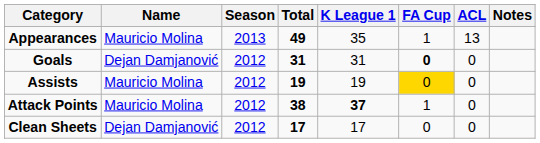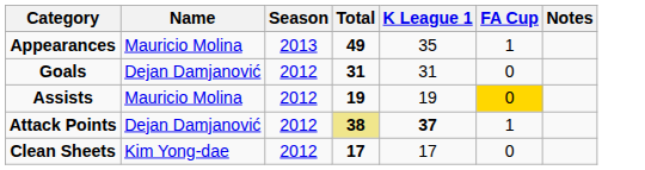 <table class="wikitable sortable" style="text-align:center">
 <tr>
 <th>Category</th>
 <th>Name</th>
 <th>Season</th>
 <th>Total</th>
 <th><a href='#'>K League 1</a></th>
 <th><a href='#'>FA Cup</a></th>
-<th><a href='#'>ACL</a></th>
 <th>Notes</th>
 </tr>
 <tr>
 <td><strong>Appearances</strong></td>
 <td align=left> <a href='#'>Mauricio Molina</a></td>
 <td><a href='#'>2013</a></td>
 <td><strong>49</strong></td>
 <td>35</td>
 <td>1</td>
-<td>13</td>
 <td></td>
 </tr>
 <tr>
 <td><strong>Goals</strong></td>
 <td align=left> <a href='#'>Dejan Damjanović</a></td>
 <td><a href='#'>2012</a></td>
 <td><strong>31</strong></td>
 <td>31</td>
-<td><strong>0</strong></td>
 <td>0</td>
 <td></td>
 </tr>
 <tr>
 <td><strong>Assists</strong></td>
 <td align=left> <a href='#'>Mauricio Molina</a></td>
 <td><a href='#'>2012</a></td>
 <td><strong>19</strong></td>
 <td>19</td>
 <td style="background: gold;">0</td>
-<td>0</td>
 <td></td>
 </tr>
 <tr>
 <td><strong>Attack Points</strong></td>
-<td align=left> <a href='#'>Mauricio Molina</a></td>
+<td align=left> <a href='#'>Dejan Damjanović</a></td>
 <td><a href='#'>2012</a></td>
-<td><strong>38</strong></td>
+<td style="background: khaki;"><strong>38</strong></td>
 <td><strong>37</strong></td>
 <td>1</td>
-<td>0</td>
 <td></td>
 </tr>
 <tr>
 <td><strong>Clean Sheets</strong></td>
-<td align=left> <a href='#'>Dejan Damjanović</a></td>
+<td align=left> <a href='#'>Kim Yong-dae</a></td>
 <td><a href='#'>2012</a></td>
 <td><strong>17</strong></td>
 <td>17</td>
 <td>0</td>
-<td>0</td>
 <td></td>
 </tr>
 </table>
